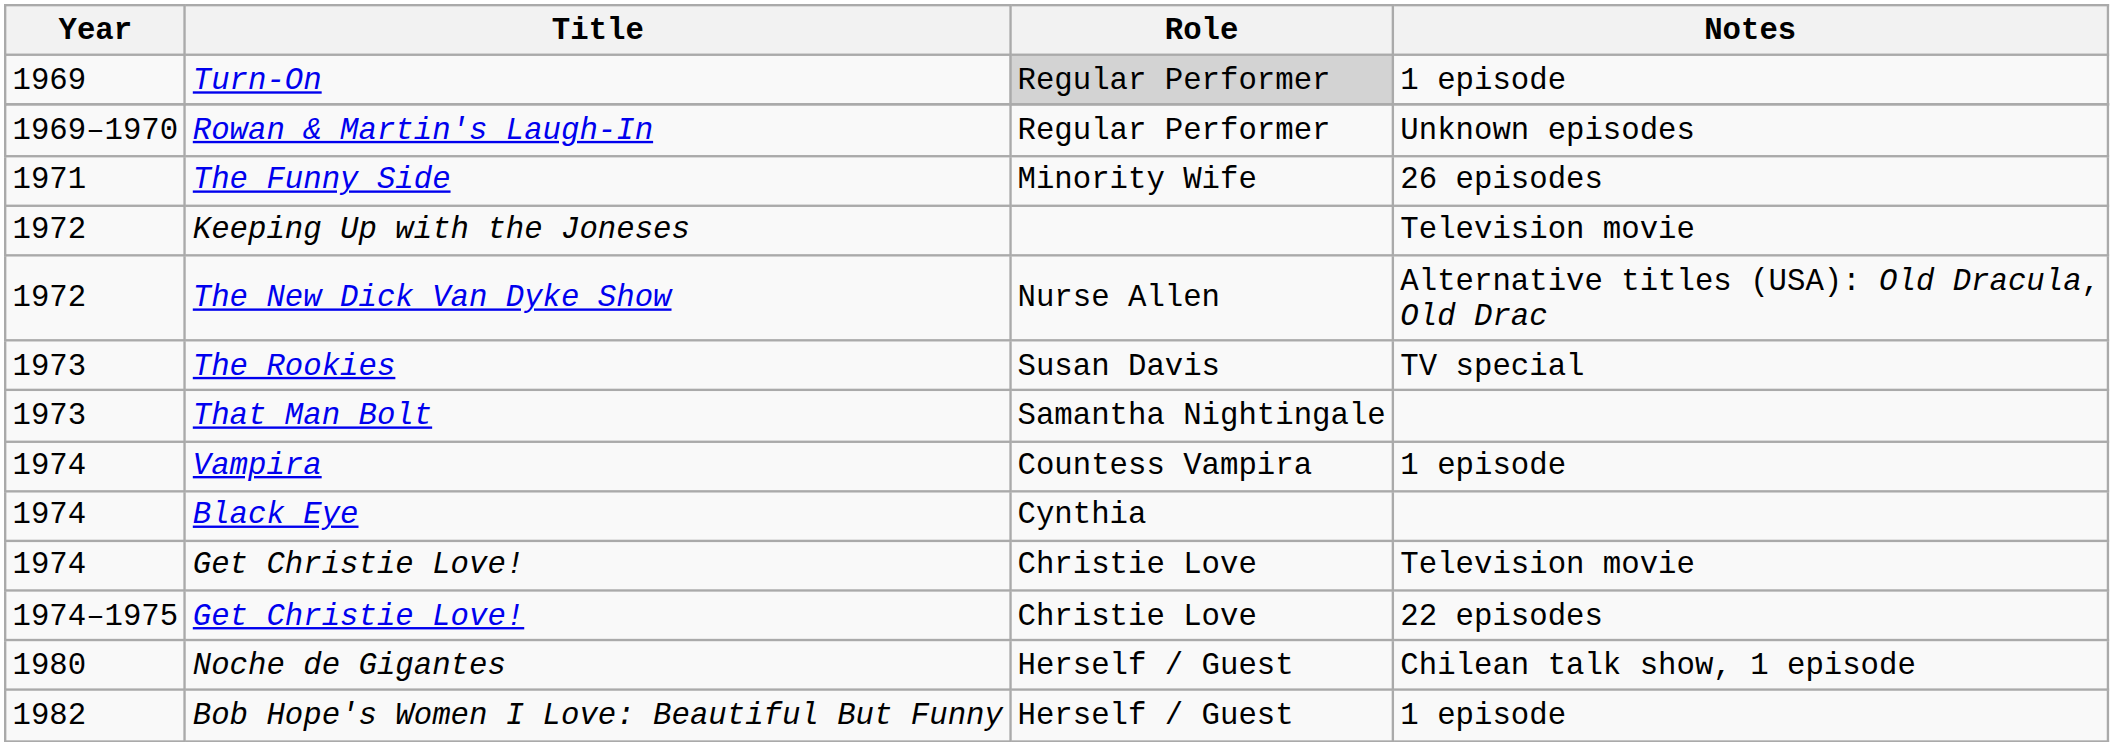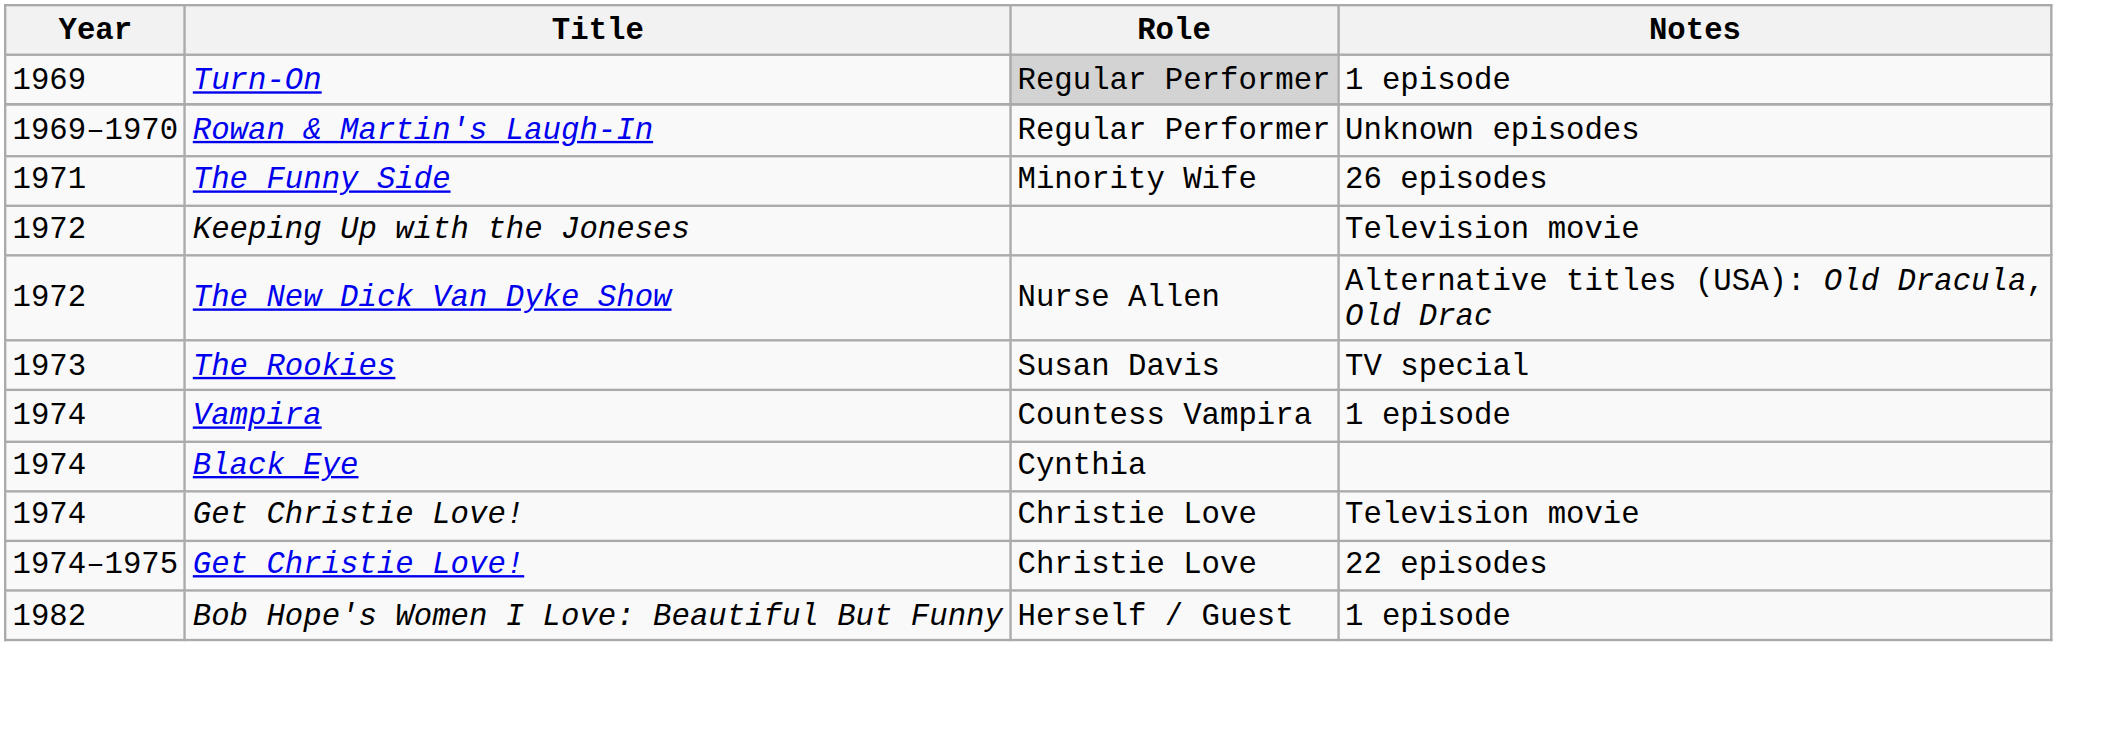 <table class="wikitable sortable">
 <tr>
 <th>Year</th>
 <th>Title</th>
 <th>Role</th>
 <th class="unsortable">Notes</th>
 </tr>
 <tr>
 <td>1969</td>
 <td><em><a href='#'>Turn-On</a></em></td>
 <td style="background: lightgrey;">Regular Performer</td>
 <td>1 episode</td>
 </tr>
 <tr>
 </tr>
 <tr>
 <td>1969–1970</td>
 <td><em><a href='#'>Rowan & Martin's Laugh-In</a></em></td>
 <td>Regular Performer</td>
 <td>Unknown episodes</td>
 </tr>
 <tr>
 <td>1971</td>
 <td><em><a href='#'>The Funny Side</a></em></td>
 <td>Minority Wife</td>
 <td>26 episodes</td>
 </tr>
 <tr>
 <td>1972</td>
 <td><em>Keeping Up with the Joneses</em></td>
 <td></td>
 <td>Television movie</td>
 </tr>
 <tr>
 <td>1972</td>
 <td><em><a href='#'>The New Dick Van Dyke Show</a></em></td>
 <td>Nurse Allen</td>
 <td>Alternative titles (USA): <em>Old Dracula</em>,<br><em>Old Drac</em></td>
 </tr>
 <tr>
 <td>1973</td>
 <td><em><a href='#'>The Rookies</a></em></td>
 <td>Susan Davis</td>
 <td>TV special</td>
 </tr>
 <tr>
-<td>1973</td>
-<td><em><a href='#'>That Man Bolt</a></em></td>
-<td>Samantha Nightingale</td>
-<td></td>
-</tr>
-<tr>
 <td>1974</td>
 <td><em><a href='#'>Vampira</a></em></td>
 <td>Countess Vampira</td>
 <td>1 episode</td>
 </tr>
 <tr>
 <td>1974</td>
 <td><em><a href='#'>Black Eye</a></em></td>
 <td>Cynthia</td>
 <td></td>
 </tr>
 <tr>
 <td>1974</td>
 <td><em>Get Christie Love!</em></td>
 <td>Christie Love</td>
 <td>Television movie</td>
 </tr>
 <tr>
 <td>1974–1975</td>
 <td><em><a href='#'>Get Christie Love!</a></em></td>
 <td>Christie Love</td>
 <td>22 episodes</td>
 </tr>
 <tr>
-<td>1980</td>
-<td><em>Noche de Gigantes</em></td>
-<td>Herself / Guest</td>
-<td>Chilean talk show, 1 episode</td>
-</tr>
-<tr>
 <td>1982</td>
 <td><em>Bob Hope's Women I Love: Beautiful But Funny</em></td>
 <td>Herself / Guest</td>
 <td>1 episode</td>
 </tr>
 </table>
